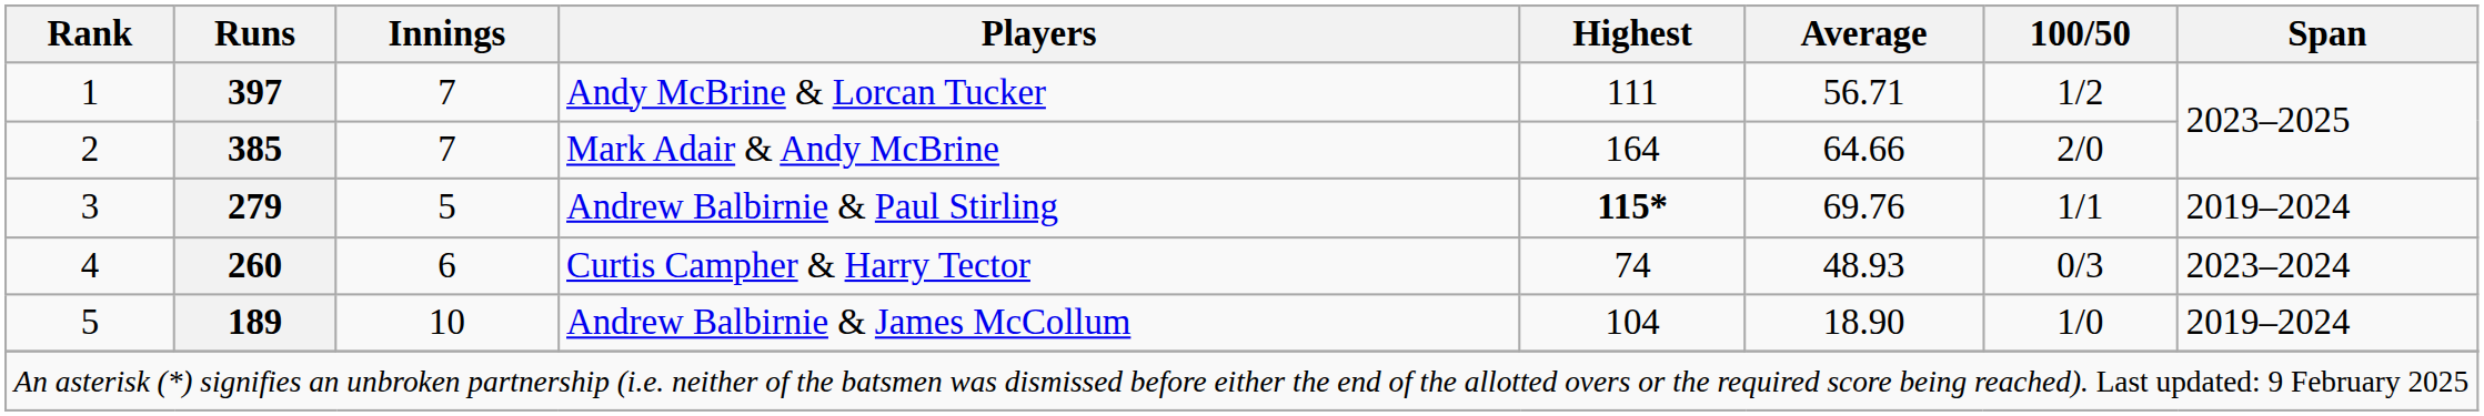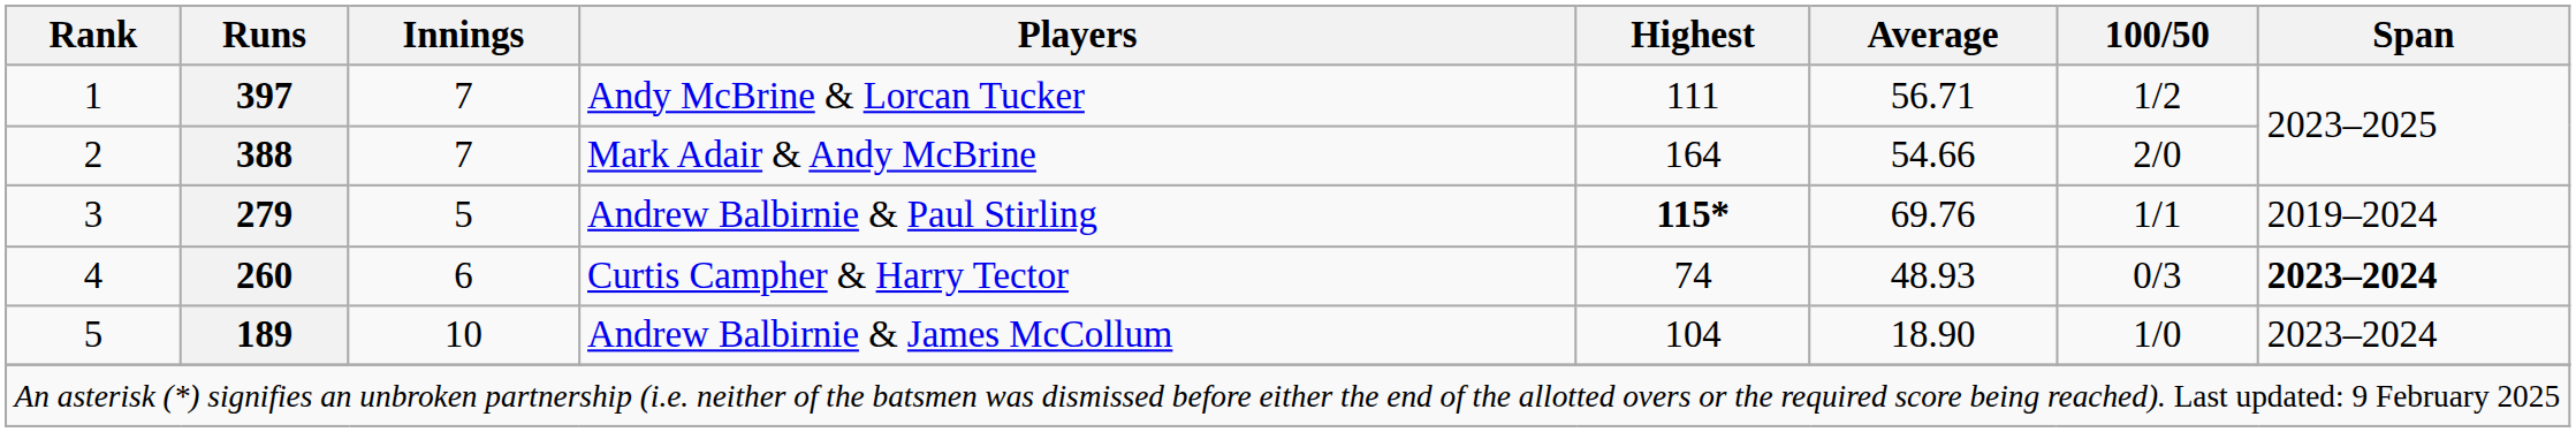 <table class="wikitable plainrowheaders sortable">
 <tr>
 <th scope=col>Rank</th>
 <th scope=col>Runs</th>
 <th scope=col>Innings</th>
 <th scope=col>Players</th>
 <th scope=col>Highest</th>
 <th scope=col>Average</th>
 <th scope=col>100/50</th>
 <th scope=col>Span</th>
 </tr>
 <tr>
 <td align=center>1</td>
 <th>397</th>
 <td align=center>7</td>
 <td><a href='#'>Andy McBrine</a> &  <a href='#'>Lorcan Tucker</a></td>
 <td align=center>111</td>
 <td align=center>56.71</td>
 <td align=center>1/2</td>
 <td rowspan=2>2023–2025</td>
 </tr>
 <tr>
 <td align=center>2</td>
-<th>385</th>
+<th>388</th>
 <td align=center>7</td>
 <td><a href='#'>Mark Adair</a> & <a href='#'>Andy McBrine</a></td>
 <td align=center>164</td>
-<td align=center>64.66</td>
+<td align=center>54.66</td>
 <td align=center>2/0</td>
 </tr>
 <tr>
 <td align=center>3</td>
 <th>279</th>
 <td align=center>5</td>
 <td><a href='#'>Andrew Balbirnie</a> & <a href='#'>Paul Stirling</a></td>
 <td align=center><strong>115*</strong></td>
 <td align=center>69.76</td>
 <td align=center>1/1</td>
 <td>2019–2024</td>
 </tr>
 <tr>
 <td align=center>4</td>
 <th>260</th>
 <td align=center>6</td>
 <td><a href='#'>Curtis Campher</a> & <a href='#'>Harry Tector</a></td>
 <td align=center>74</td>
 <td align=center>48.93</td>
 <td align=center>0/3</td>
-<td>2023–2024</td>
+<td><strong>2023–2024</strong></td>
 </tr>
 <tr>
 <td align=center>5</td>
 <th>189</th>
 <td align=center>10</td>
 <td><a href='#'>Andrew Balbirnie</a> & <a href='#'>James McCollum</a></td>
 <td align=center>104</td>
 <td align=center>18.90</td>
 <td align=center>1/0</td>
-<td>2019–2024</td>
+<td>2023–2024</td>
 </tr>
 <tr>
 </tr>
 <tr class="sortbottom">
 <td scope="row" colspan=10><small> <em>An asterisk (*) signifies an unbroken partnership (i.e. neither of the batsmen was dismissed before either the end of the allotted overs or the required score being reached).</em> Last updated: 9 February 2025</small></td>
 </tr>
 </table>
